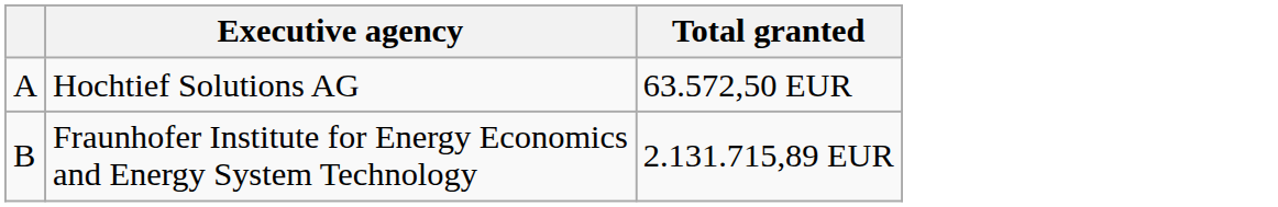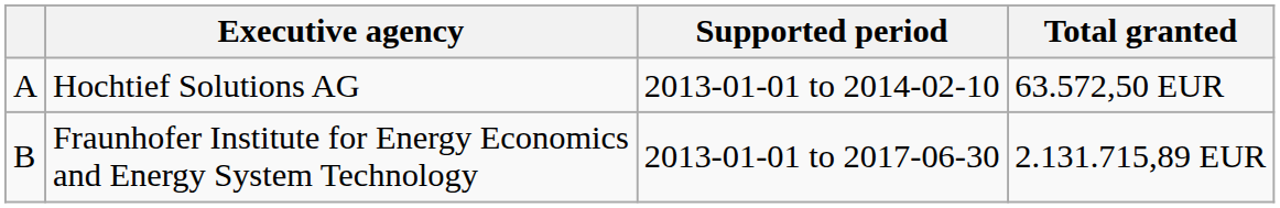 <table class="wikitable mw-collapsible">
 <tr>
 <th></th>
 <th>Executive agency</th>
+<th>Supported period</th>
 <th>Total granted</th>
 </tr>
 <tr>
 <td>A</td>
 <td>Hochtief Solutions AG</td>
+<td>2013-01-01 to 2014-02-10</td>
 <td>63.572,50 EUR</td>
 </tr>
 <tr>
 <td>B</td>
 <td>Fraunhofer Institute for Energy Economics<br>and Energy System Technology</td>
+<td>2013-01-01 to 2017-06-30</td>
 <td>2.131.715,89 EUR</td>
 </tr>
 </table>
